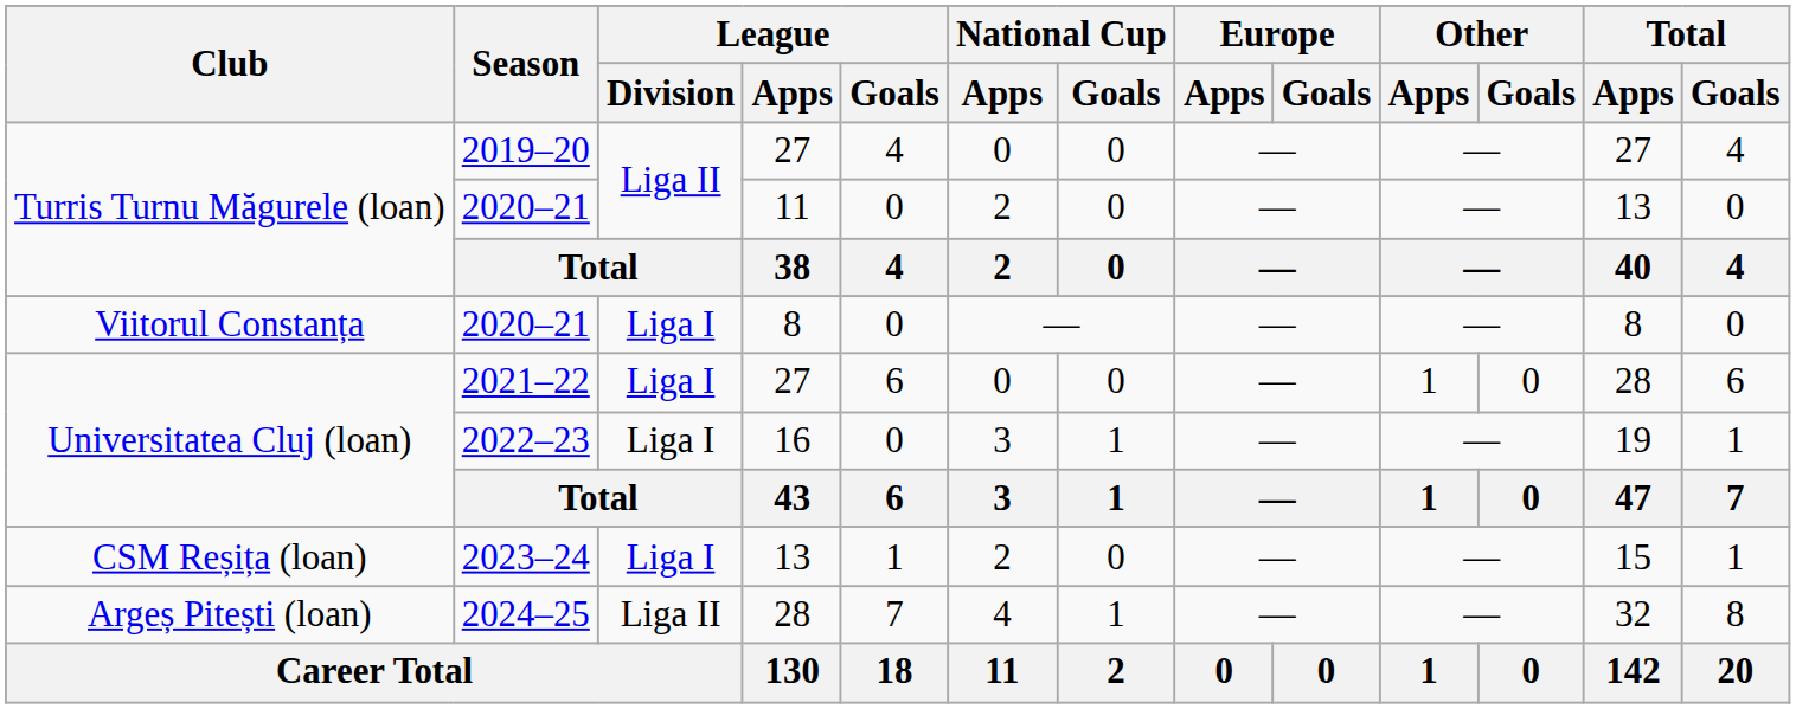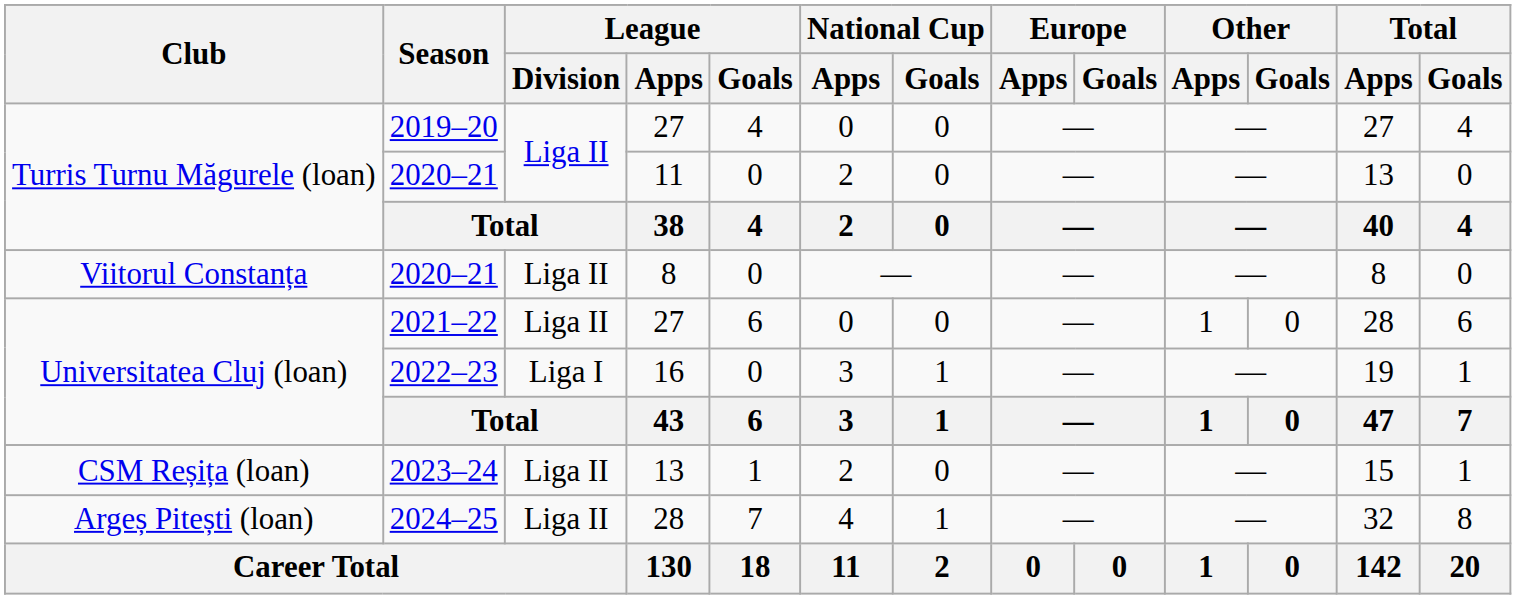 <table class=wikitable style=text-align:center>
 <tr>
 <th rowspan=2>Club</th>
 <th rowspan=2>Season</th>
 <th colspan=3>League</th>
 <th colspan=2>National Cup</th>
 <th colspan=2>Europe</th>
 <th colspan=2>Other</th>
 <th colspan=2>Total</th>
 </tr>
 <tr>
 <th>Division</th>
 <th>Apps</th>
 <th>Goals</th>
 <th>Apps</th>
 <th>Goals</th>
 <th>Apps</th>
 <th>Goals</th>
 <th>Apps</th>
 <th>Goals</th>
 <th>Apps</th>
 <th>Goals</th>
 </tr>
 <tr>
 <td rowspan="3"><a href='#'>Turris Turnu Măgurele</a> (loan)</td>
 <td><a href='#'>2019–20</a></td>
 <td rowspan="2"><a href='#'>Liga II</a></td>
 <td>27</td>
 <td>4</td>
 <td>0</td>
 <td>0</td>
 <td colspan="2">—</td>
 <td colspan="2">—</td>
 <td>27</td>
 <td>4</td>
 </tr>
 <tr>
 <td><a href='#'>2020–21</a></td>
 <td>11</td>
 <td>0</td>
 <td>2</td>
 <td>0</td>
 <td colspan="2">—</td>
 <td colspan="2">—</td>
 <td>13</td>
 <td>0</td>
 </tr>
 <tr>
 <th colspan="2">Total</th>
 <th>38</th>
 <th>4</th>
 <th>2</th>
 <th>0</th>
 <th colspan="2">—</th>
 <th colspan="2">—</th>
 <th>40</th>
 <th>4</th>
 </tr>
 <tr>
 <td><a href='#'>Viitorul Constanța</a></td>
 <td><a href='#'>2020–21</a></td>
-<td><a href='#'>Liga I</a></td>
+<td>Liga II</td>
 <td>8</td>
 <td>0</td>
 <td colspan="2">—</td>
 <td colspan="2">—</td>
 <td colspan="2">—</td>
 <td>8</td>
 <td>0</td>
 </tr>
 <tr>
 <td rowspan="3"><a href='#'>Universitatea Cluj</a> (loan)</td>
 <td><a href='#'>2021–22</a></td>
-<td><a href='#'>Liga I</a></td>
+<td>Liga II</td>
 <td>27</td>
 <td>6</td>
 <td>0</td>
 <td>0</td>
 <td colspan="2">—</td>
 <td>1</td>
 <td>0</td>
 <td>28</td>
 <td>6</td>
 </tr>
 <tr>
 <td><a href='#'>2022–23</a></td>
 <td>Liga I</td>
 <td>16</td>
 <td>0</td>
 <td>3</td>
 <td>1</td>
 <td colspan="2">—</td>
 <td colspan="2">—</td>
 <td>19</td>
 <td>1</td>
 </tr>
 <tr>
 <th colspan="2">Total</th>
 <th>43</th>
 <th>6</th>
 <th>3</th>
 <th>1</th>
 <th colspan="2">—</th>
 <th>1</th>
 <th>0</th>
 <th>47</th>
 <th>7</th>
 </tr>
 <tr>
 <td><a href='#'>CSM Reșița</a> (loan)</td>
 <td><a href='#'>2023–24</a></td>
-<td><a href='#'>Liga I</a></td>
+<td>Liga II</td>
 <td>13</td>
 <td>1</td>
 <td>2</td>
 <td>0</td>
 <td colspan="2">—</td>
 <td colspan="2">—</td>
 <td>15</td>
 <td>1</td>
 </tr>
 <tr>
 <td><a href='#'>Argeș Pitești</a> (loan)</td>
 <td><a href='#'>2024–25</a></td>
 <td>Liga II</td>
 <td>28</td>
 <td>7</td>
 <td>4</td>
 <td>1</td>
 <td colspan="2">—</td>
 <td colspan="2">—</td>
 <td>32</td>
 <td>8</td>
 </tr>
 <tr>
 <th colspan="3">Career Total</th>
 <th>130</th>
 <th>18</th>
 <th>11</th>
 <th>2</th>
 <th>0</th>
 <th>0</th>
 <th>1</th>
 <th>0</th>
 <th>142</th>
 <th>20</th>
 </tr>
 </table>
